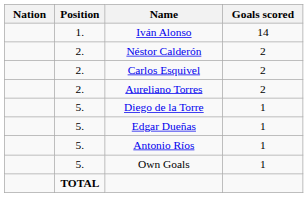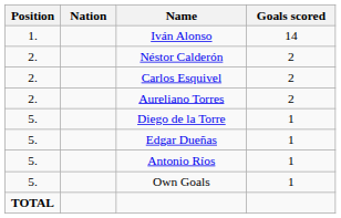 <table class="wikitable" style="font-size: 95%; text-align: center;">
 <tr>
+<th width=60>Position</th>
 <th width=60>Nation</th>
-<th width=60>Position</th>
 <th width=150>Name</th>
 <th width=100>Goals scored</th>
 </tr>
 <tr>
+<td>1.</td>
 <td></td>
-<td>1.</td>
 <td><a href='#'>Iván Alonso</a></td>
 <td>14</td>
 </tr>
 <tr>
+<td>2.</td>
 <td></td>
-<td>2.</td>
 <td><a href='#'>Néstor Calderón</a></td>
 <td>2</td>
 </tr>
 <tr>
+<td>2.</td>
 <td></td>
-<td>2.</td>
 <td><a href='#'>Carlos Esquivel</a></td>
 <td>2</td>
 </tr>
 <tr>
+<td>2.</td>
 <td></td>
-<td>2.</td>
 <td><a href='#'>Aureliano Torres</a></td>
 <td>2</td>
 </tr>
 <tr>
+<td>5.</td>
 <td></td>
-<td>5.</td>
 <td><a href='#'>Diego de la Torre</a></td>
 <td>1</td>
 </tr>
 <tr>
+<td>5.</td>
 <td></td>
-<td>5.</td>
 <td><a href='#'>Edgar Dueñas</a></td>
 <td>1</td>
 </tr>
 <tr>
+<td>5.</td>
 <td></td>
-<td>5.</td>
 <td><a href='#'>Antonio Ríos</a></td>
 <td>1</td>
 </tr>
 <tr>
+<td>5.</td>
 <td></td>
-<td>5.</td>
 <td>Own Goals</td>
 <td>1</td>
 </tr>
 <tr>
+<td><strong>TOTAL</strong></td>
 <td></td>
-<td><strong>TOTAL</strong></td>
 <td></td>
 <td></td>
 </tr>
 </table>
